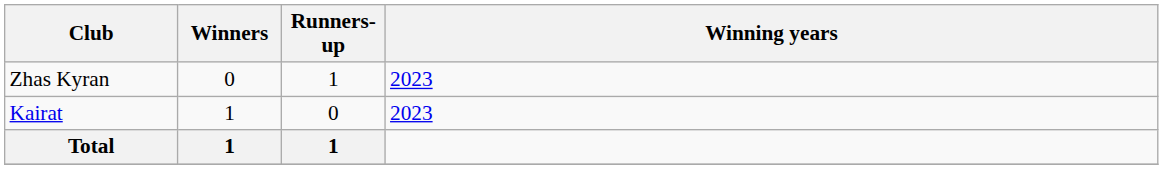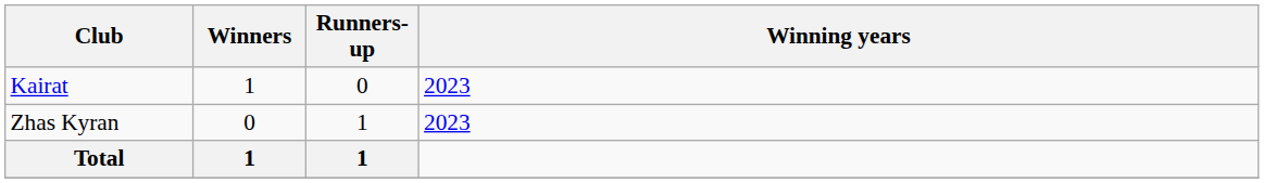 <table class="wikitable">
 <tr>
 <th style="width:15%;">Club</th>
 <th style="width:9%;">Winners</th>
 <th style="width:9%;">Runners-up</th>
 <th style="width:80%;">Winning years</th>
 </tr>
 <tr>
+<td><a href='#'>Kairat</a></td>
+<td align=center>1</td>
+<td align=center>0</td>
+<td><a href='#'>2023</a></td>
+</tr>
+<tr>
 <td>Zhas Kyran</td>
 <td align=center>0</td>
 <td align=center>1</td>
-<td><a href='#'>2023</a></td>
-</tr>
-<tr>
-<td><a href='#'>Kairat</a></td>
-<td align=center>1</td>
-<td align=center>0</td>
 <td><a href='#'>2023</a></td>
 </tr>
 <tr>
 <th>Total</th>
 <th>1</th>
 <th>1</th>
 <td></td>
 </tr>
 <tr>
 </tr>
 </table>
